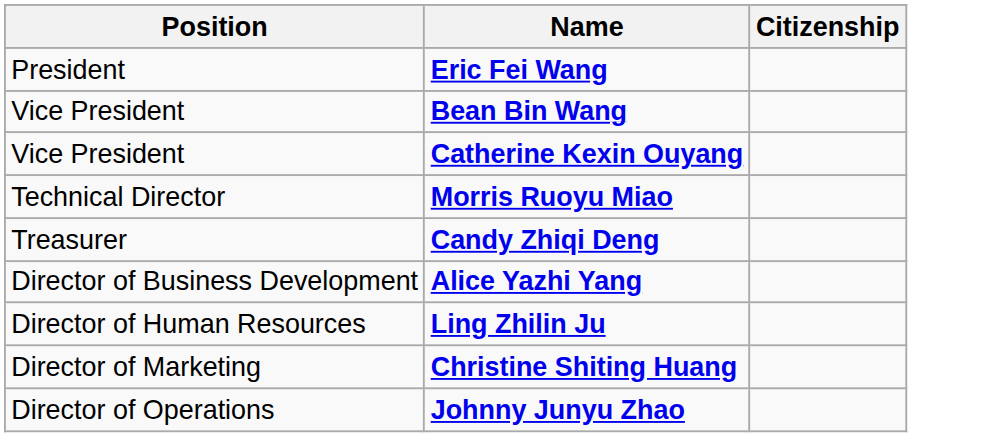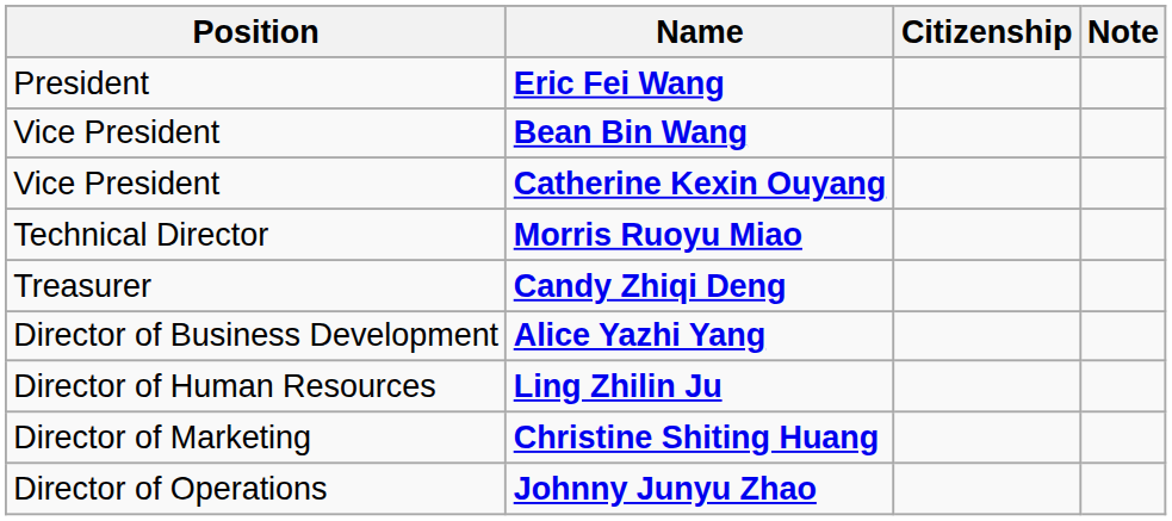 <table class="wikitable" style="font-size:90%; text-align:left;">
 <tr>
 <th>Position</th>
 <th>Name</th>
 <th>Citizenship</th>
+<th>Note</th>
 </tr>
 <tr>
 <td>President</td>
 <td><strong><a href='#'>Eric Fei Wang</a></strong></td>
+<td></td>
 <td></td>
 </tr>
 <tr>
 <td>Vice President</td>
 <td><strong><a href='#'>Bean Bin Wang</a></strong></td>
 <td></td>
+<td></td>
 </tr>
 <tr>
 <td>Vice President</td>
 <td><strong><a href='#'>Catherine Kexin Ouyang</a></strong></td>
+<td></td>
 <td></td>
 </tr>
 <tr>
 <td>Technical Director</td>
 <td><strong><a href='#'>Morris Ruoyu Miao</a></strong></td>
 <td></td>
+<td></td>
 </tr>
 <tr>
 <td>Treasurer</td>
 <td><strong><a href='#'>Candy Zhiqi Deng</a></strong></td>
+<td></td>
 <td></td>
 </tr>
 <tr>
 <td>Director of Business Development</td>
 <td><strong><a href='#'>Alice Yazhi Yang</a></strong></td>
 <td></td>
+<td></td>
 </tr>
 <tr>
 <td>Director of Human Resources</td>
 <td><strong><a href='#'>Ling Zhilin Ju</a></strong></td>
+<td></td>
 <td></td>
 </tr>
 <tr>
 <td>Director of Marketing</td>
 <td><strong><a href='#'>Christine Shiting Huang</a></strong></td>
 <td></td>
+<td></td>
 </tr>
 <tr>
 <td>Director of Operations</td>
 <td><strong><a href='#'>Johnny Junyu Zhao</a></strong></td>
 <td></td>
+<td></td>
 </tr>
 </table>
